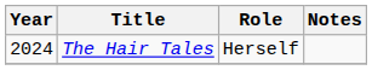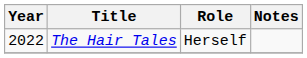 <table class="wikitable plainrowheaders sortable">
 <tr>
 <th scope="col">Year</th>
 <th scope="col">Title</th>
 <th scope="col">Role</th>
 <th scope="col" class="unsortable">Notes</th>
 </tr>
 <tr>
-<td>2024</td>
+<td>2022</td>
 <td><em><a href='#'>The Hair Tales</a></em></td>
 <td>Herself</td>
 <td></td>
 </tr>
 <tr>
 </tr>
 </table>
